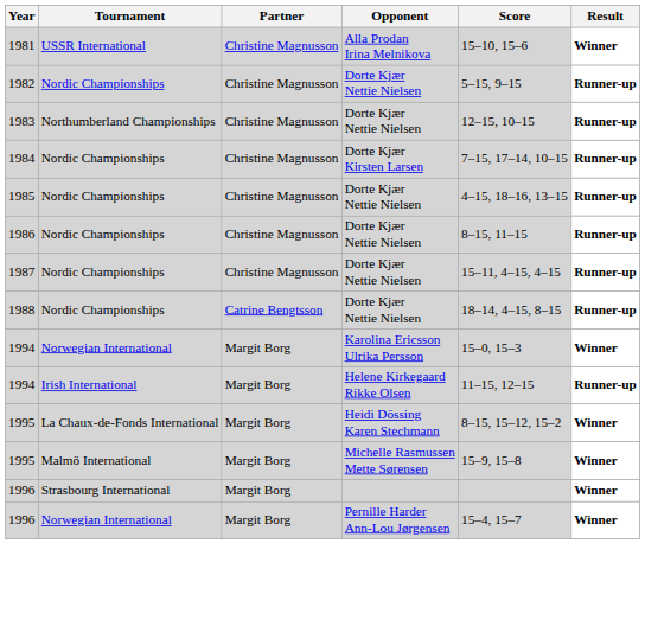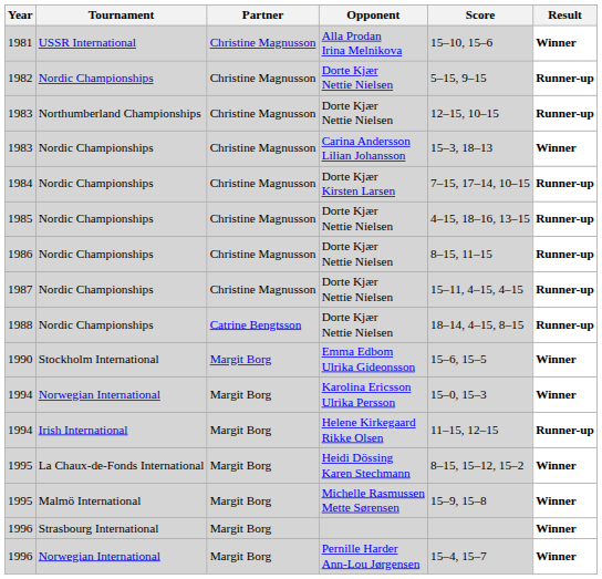 <table class="sortable wikitable" style="font-size: 90%">
 <tr>
 <th>Year</th>
 <th>Tournament</th>
 <th>Partner</th>
 <th>Opponent</th>
 <th>Score</th>
 <th>Result</th>
 </tr>
 <tr style="background:#D5D5D5">
 <td align="center">1981</td>
 <td align="left"><a href='#'>USSR International</a></td>
 <td align="left"> <a href='#'>Christine Magnusson</a></td>
 <td align="left"> <a href='#'>Alla Prodan</a><br> <a href='#'>Irina Melnikova</a></td>
 <td align="left">15–10, 15–6</td>
 <td style="text-align:left; background:white"> <strong>Winner</strong></td>
 </tr>
 <tr style="background:#D5D5D5">
 <td align="center">1982</td>
 <td align="left"><a href='#'>Nordic Championships</a></td>
 <td align="left"> Christine Magnusson</td>
 <td align="left"> <a href='#'>Dorte Kjær</a><br> <a href='#'>Nettie Nielsen</a></td>
 <td align="left">5–15, 9–15</td>
 <td style="text-align:left; background:white"> <strong>Runner-up</strong></td>
 </tr>
 <tr style="background:#D5D5D5">
 <td align="center">1983</td>
 <td align="left">Northumberland Championships</td>
 <td align="left"> Christine Magnusson</td>
 <td align="left"> Dorte Kjær<br> Nettie Nielsen</td>
 <td align="left">12–15, 10–15</td>
 <td style="text-align:left; background:white"> <strong>Runner-up</strong></td>
+</tr>
+<tr style="background:#D5D5D5">
+<td align="center">1983</td>
+<td align="left">Nordic Championships</td>
+<td align="left"> Christine Magnusson</td>
+<td align="left"> <a href='#'>Carina Andersson</a><br> <a href='#'>Lilian Johansson</a></td>
+<td align="left">15–3, 18–13</td>
+<td style="text-align:left; background:white"> <strong>Winner</strong></td>
 </tr>
 <tr style="background:#D5D5D5">
 <td align="center">1984</td>
 <td align="left">Nordic Championships</td>
 <td align="left"> Christine Magnusson</td>
 <td align="left"> Dorte Kjær<br> <a href='#'>Kirsten Larsen</a></td>
 <td align="left">7–15, 17–14, 10–15</td>
 <td style="text-align:left; background:white"> <strong>Runner-up</strong></td>
 </tr>
 <tr style="background:#D5D5D5">
 <td align="center">1985</td>
 <td align="left">Nordic Championships</td>
 <td align="left"> Christine Magnusson</td>
 <td align="left"> Dorte Kjær<br> Nettie Nielsen</td>
 <td align="left">4–15, 18–16, 13–15</td>
 <td style="text-align:left; background:white"> <strong>Runner-up</strong></td>
 </tr>
 <tr style="background:#D5D5D5">
 <td align="center">1986</td>
 <td align="left">Nordic Championships</td>
 <td align="left"> Christine Magnusson</td>
 <td align="left"> Dorte Kjær<br> Nettie Nielsen</td>
 <td align="left">8–15, 11–15</td>
 <td style="text-align:left; background:white"> <strong>Runner-up</strong></td>
 </tr>
 <tr style="background:#D5D5D5">
 <td align="center">1987</td>
 <td align="left">Nordic Championships</td>
 <td align="left"> Christine Magnusson</td>
 <td align="left"> Dorte Kjær<br> Nettie Nielsen</td>
 <td align="left">15–11, 4–15, 4–15</td>
 <td style="text-align:left; background:white"> <strong>Runner-up</strong></td>
 </tr>
 <tr style="background:#D5D5D5">
 <td align="center">1988</td>
 <td align="left">Nordic Championships</td>
 <td align="left"> <a href='#'>Catrine Bengtsson</a></td>
 <td align="left"> Dorte Kjær<br> Nettie Nielsen</td>
 <td align="left">18–14, 4–15, 8–15</td>
 <td style="text-align:left; background:white"> <strong>Runner-up</strong></td>
+</tr>
+<tr style="background:#D5D5D5">
+<td align="center">1990</td>
+<td align="left">Stockholm International</td>
+<td align="left"> <a href='#'>Margit Borg</a></td>
+<td align="left"> <a href='#'>Emma Edbom</a><br> <a href='#'>Ulrika Gideonsson</a></td>
+<td align="left">15–6, 15–5</td>
+<td style="text-align:left; background:white"> <strong>Winner</strong></td>
 </tr>
 <tr style="background:#D5D5D5">
 <td align="center">1994</td>
 <td align="left"><a href='#'>Norwegian International</a></td>
 <td align="left"> Margit Borg</td>
 <td align="left"> <a href='#'>Karolina Ericsson</a><br> <a href='#'>Ulrika Persson</a></td>
 <td align="left">15–0, 15–3</td>
 <td style="text-align:left; background:white"> <strong>Winner</strong></td>
 </tr>
 <tr style="background:#D5D5D5">
 <td align="center">1994</td>
 <td align="left"><a href='#'>Irish International</a></td>
 <td align="left"> Margit Borg</td>
 <td align="left"> <a href='#'>Helene Kirkegaard</a><br> <a href='#'>Rikke Olsen</a></td>
 <td align="left">11–15, 12–15</td>
 <td style="text-align:left; background:white"> <strong>Runner-up</strong></td>
 </tr>
 <tr style="background:#D5D5D5">
 <td align="center">1995</td>
 <td align="left">La Chaux-de-Fonds International</td>
 <td align="left"> Margit Borg</td>
 <td align="left"> <a href='#'>Heidi Dössing</a><br> <a href='#'>Karen Stechmann</a></td>
 <td align="left">8–15, 15–12, 15–2</td>
 <td style="text-align:left; background:white"> <strong>Winner</strong></td>
 </tr>
 <tr style="background:#D5D5D5">
 <td align="center">1995</td>
 <td align="left">Malmö International</td>
 <td align="left"> Margit Borg</td>
 <td align="left"> <a href='#'>Michelle Rasmussen</a><br> <a href='#'>Mette Sørensen</a></td>
 <td align="left">15–9, 15–8</td>
 <td style="text-align:left; background:white"> <strong>Winner</strong></td>
 </tr>
 <tr style="background:#D5D5D5">
 <td align="center">1996</td>
 <td align="left">Strasbourg International</td>
 <td align="left"> Margit Borg</td>
 <td align="left"> <br></td>
 <td align="left"></td>
 <td style="text-align:left; background:white"> <strong>Winner</strong></td>
 </tr>
 <tr style="background:#D5D5D5">
 <td align="center">1996</td>
 <td align="left"><a href='#'>Norwegian International</a></td>
 <td align="left"> Margit Borg</td>
 <td align="left"> <a href='#'>Pernille Harder</a><br> <a href='#'>Ann-Lou Jørgensen</a></td>
 <td align="left">15–4, 15–7</td>
 <td style="text-align:left; background:white"> <strong>Winner</strong></td>
 </tr>
 </table>
